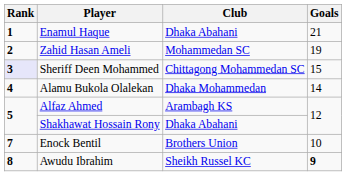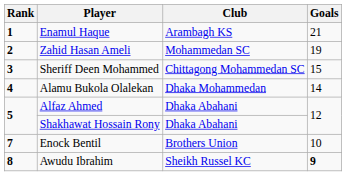 <table class="wikitable" style="text-align:left">
 <tr>
 <th>Rank</th>
 <th>Player</th>
 <th>Club</th>
 <th>Goals</th>
 </tr>
 <tr>
 <td><strong>1</strong></td>
 <td> <a href='#'>Enamul Haque</a></td>
-<td><a href='#'>Dhaka Abahani</a></td>
+<td><a href='#'>Arambagh KS</a></td>
 <td>21</td>
 </tr>
 <tr>
 <td><strong>2</strong></td>
 <td> <a href='#'>Zahid Hasan Ameli</a></td>
 <td><a href='#'>Mohammedan SC</a></td>
 <td>19</td>
 </tr>
 <tr>
-<td style="background: lavender;"><strong>3</strong></td>
+<td><strong>3</strong></td>
 <td> Sheriff Deen Mohammed</td>
 <td><a href='#'>Chittagong Mohammedan SC</a></td>
 <td>15</td>
 </tr>
 <tr>
 <td><strong>4</strong></td>
 <td> Alamu Bukola Olalekan</td>
 <td><a href='#'>Dhaka Mohammedan</a></td>
 <td>14</td>
 </tr>
 <tr>
 <td rowspan="2"><strong>5</strong></td>
 <td> <a href='#'>Alfaz Ahmed</a></td>
-<td><a href='#'>Arambagh KS</a></td>
+<td><a href='#'>Dhaka Abahani</a></td>
 <td rowspan="2">12</td>
 </tr>
 <tr>
 <td> <a href='#'>Shakhawat Hossain Rony</a></td>
 <td><a href='#'>Dhaka Abahani</a></td>
 </tr>
 <tr>
 <td><strong>7</strong></td>
 <td> Enock Bentil</td>
 <td><a href='#'>Brothers Union</a></td>
 <td>10</td>
 </tr>
 <tr>
 <td><strong>8</strong></td>
 <td> Awudu Ibrahim</td>
 <td><a href='#'>Sheikh Russel KC</a></td>
 <td><strong>9</strong></td>
 </tr>
 </table>
